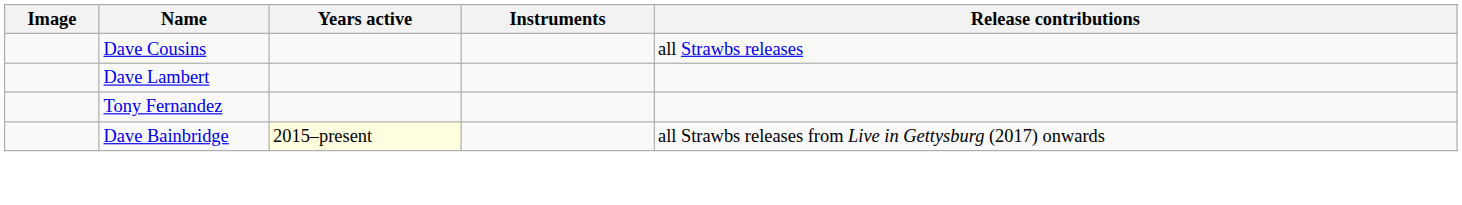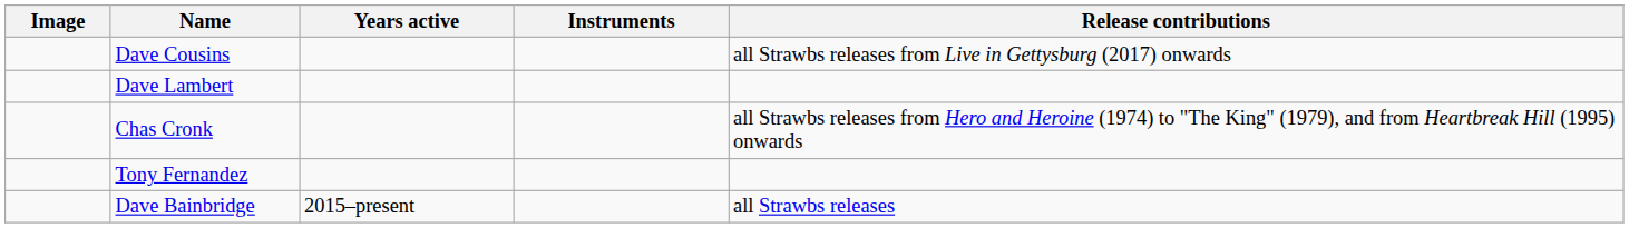 <table class="wikitable" border="1" width=100%>
 <tr>
 <th width="75">Image</th>
 <th width="140">Name</th>
 <th width="160">Years active</th>
 <th width="160">Instruments</th>
 <th>Release contributions</th>
 </tr>
 <tr>
 <td></td>
 <td><a href='#'>Dave Cousins</a></td>
 <td></td>
 <td></td>
-<td>all <a href='#'>Strawbs releases</a></td>
+<td>all Strawbs releases from <em>Live in Gettysburg</em> (2017) onwards</td>
 </tr>
 <tr>
 <td></td>
 <td><a href='#'>Dave Lambert</a></td>
 <td></td>
 <td></td>
 <td></td>
+</tr>
+<tr>
+<td></td>
+<td><a href='#'>Chas Cronk</a></td>
+<td></td>
+<td></td>
+<td>all Strawbs releases from <em><a href='#'>Hero and Heroine</a></em> (1974) to "The King" (1979), and from <em>Heartbreak Hill</em> (1995) onwards </td>
 </tr>
 <tr>
 <td></td>
 <td><a href='#'>Tony Fernandez</a></td>
 <td></td>
 <td></td>
 <td></td>
 </tr>
 <tr>
 <td></td>
 <td><a href='#'>Dave Bainbridge</a></td>
-<td style="background: lightyellow;">2015–present</td>
+<td>2015–present</td>
 <td></td>
-<td>all Strawbs releases from <em>Live in Gettysburg</em> (2017) onwards</td>
+<td>all <a href='#'>Strawbs releases</a></td>
 </tr>
 </table>
